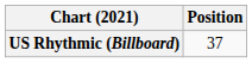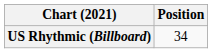 <table class="wikitable plainrowheaders" style="text-align:center">
 <tr>
 <th scope="col">Chart (2021)</th>
 <th scope="col">Position</th>
 </tr>
 <tr>
 <th scope="row">US Rhythmic (<em>Billboard</em>)</th>
-<td>37</td>
+<td>34</td>
 </tr>
 </table>
